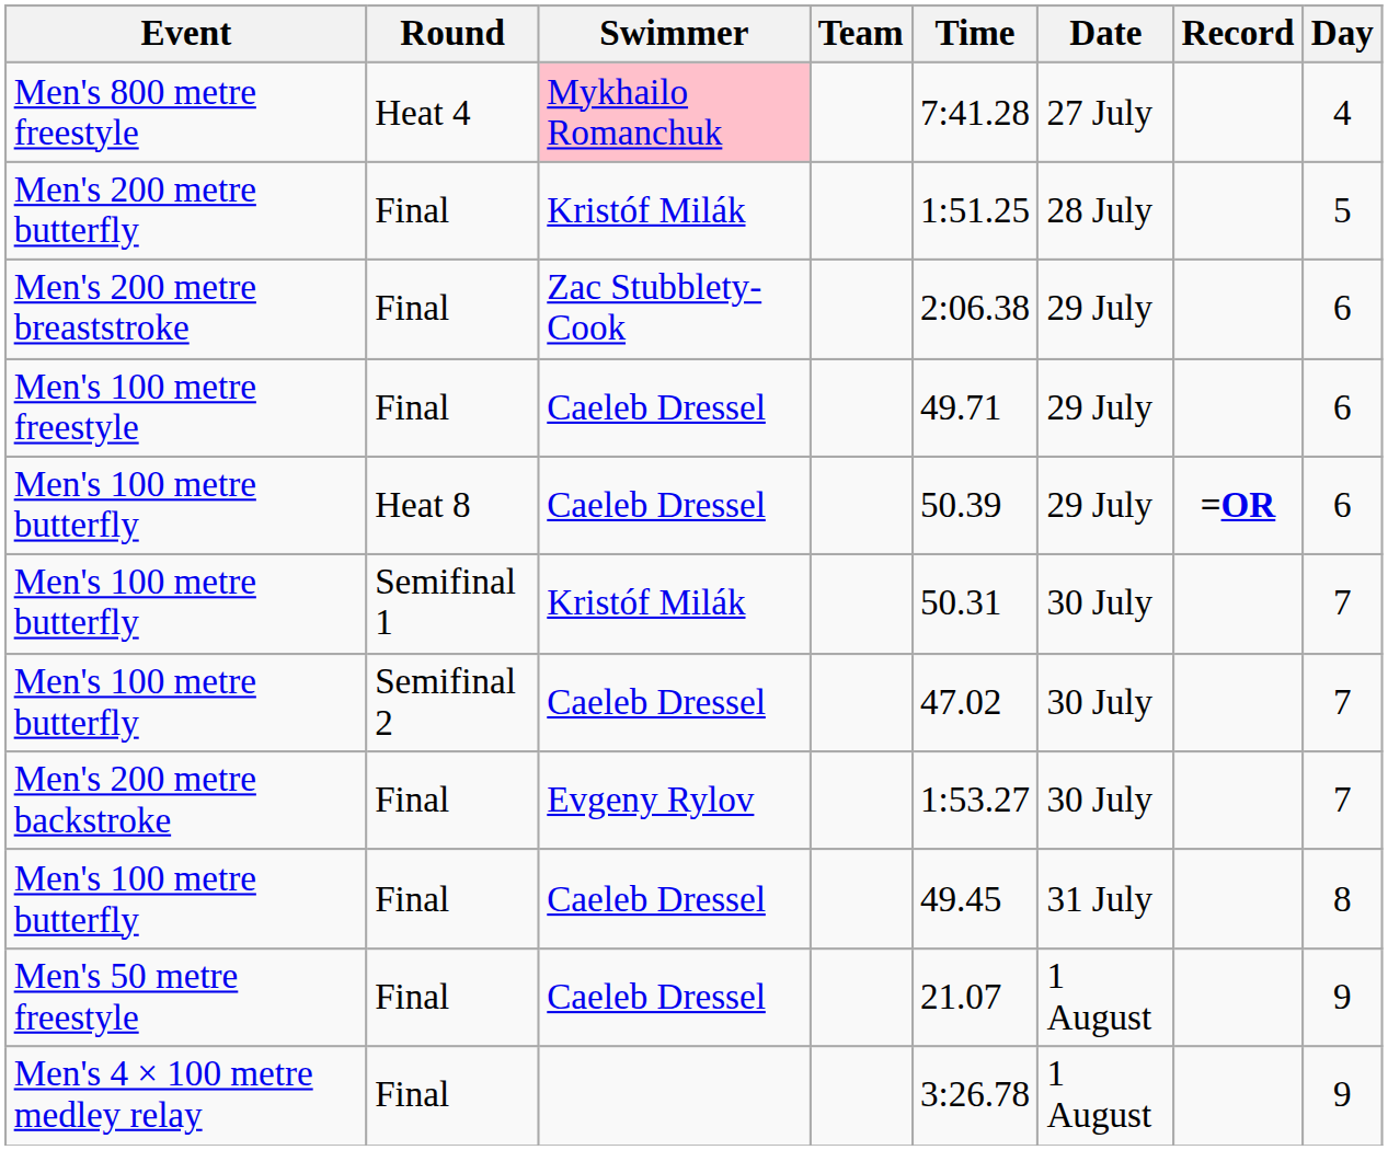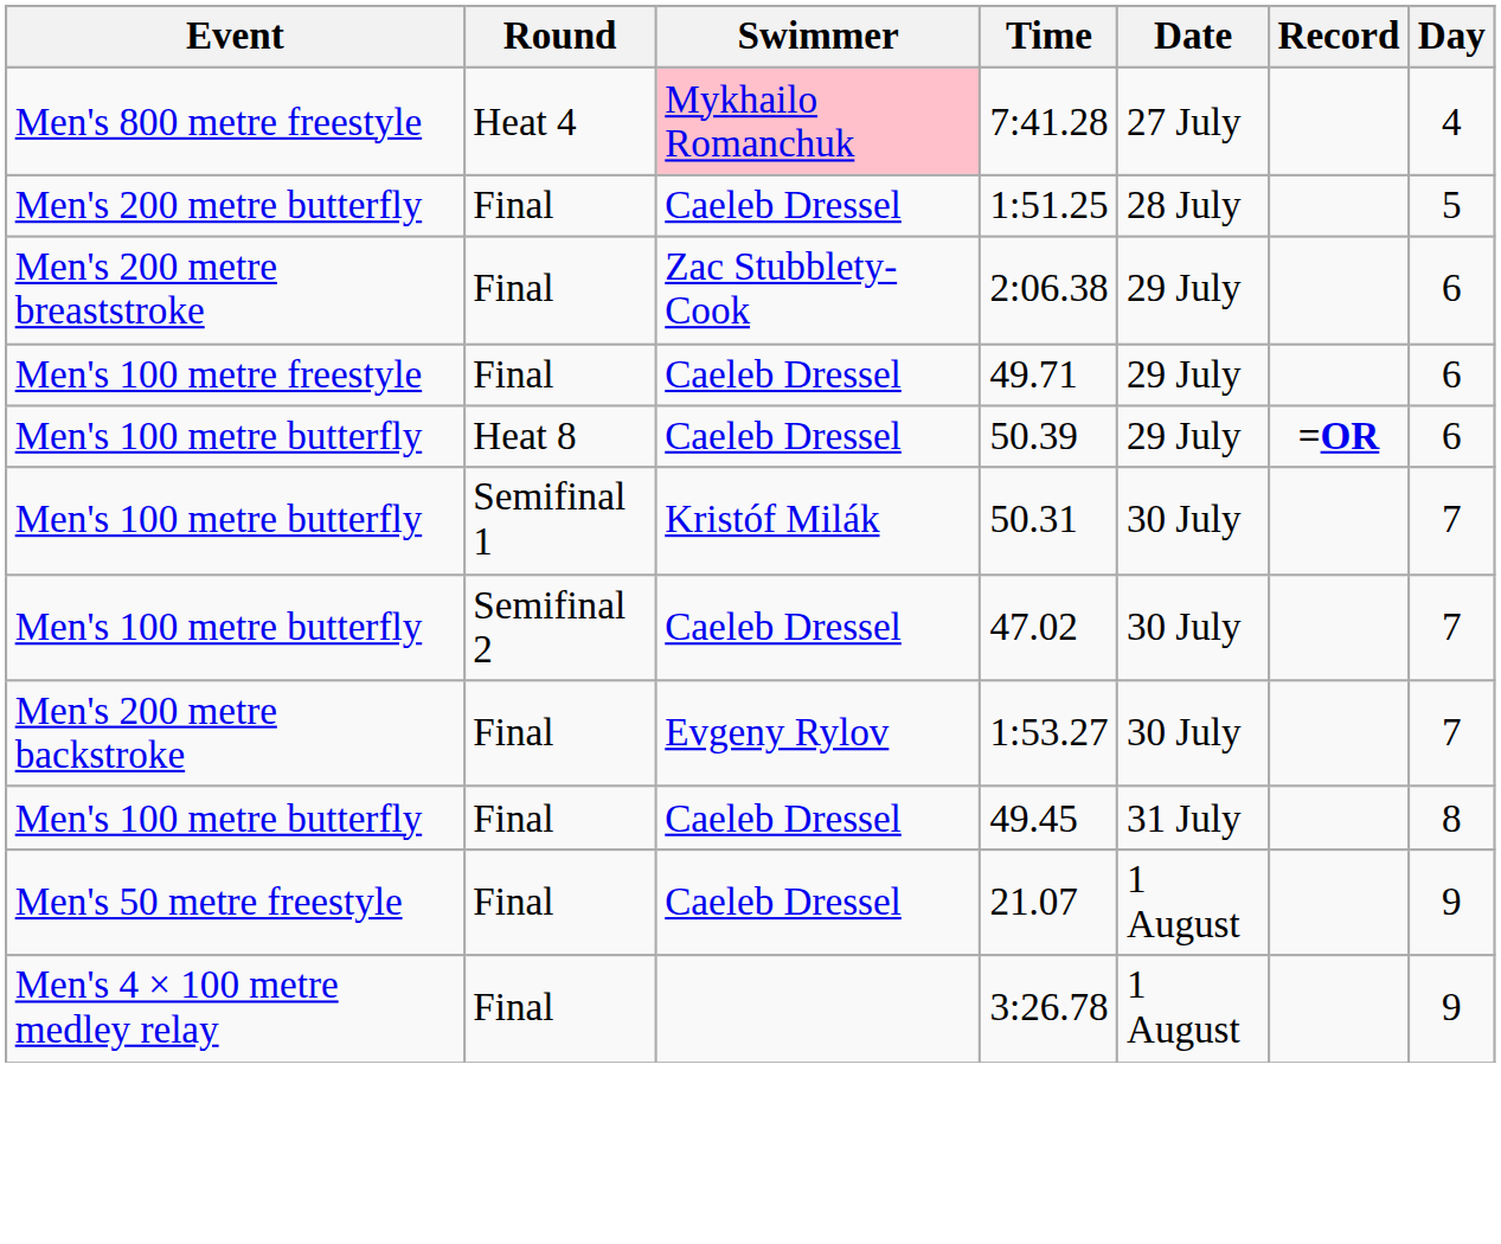 <table class="wikitable sortable">
 <tr>
 <th>Event</th>
 <th>Round</th>
 <th>Swimmer</th>
-<th>Team</th>
 <th>Time</th>
 <th>Date</th>
 <th>Record</th>
 <th>Day</th>
 </tr>
 <tr>
 <td><a href='#'>Men's 800 metre freestyle</a></td>
 <td>Heat 4</td>
 <td style="background: pink;"><a href='#'>Mykhailo Romanchuk</a></td>
-<td align="left"></td>
 <td>7:41.28</td>
 <td>27 July</td>
 <td align="center"></td>
 <td align="center">4</td>
 </tr>
 <tr>
 <td><a href='#'>Men's 200 metre butterfly</a></td>
 <td>Final</td>
-<td><a href='#'>Kristóf Milák</a></td>
-<td align="left"></td>
+<td><a href='#'>Caeleb Dressel</a></td>
 <td>1:51.25</td>
 <td>28 July</td>
 <td align="center"></td>
 <td align="center">5</td>
 </tr>
 <tr>
 <td><a href='#'>Men's 200 metre breaststroke</a></td>
 <td>Final</td>
 <td><a href='#'>Zac Stubblety-Cook</a></td>
-<td align="left"></td>
 <td>2:06.38</td>
 <td>29 July</td>
 <td align="center"></td>
 <td align="center">6</td>
 </tr>
 <tr>
 <td><a href='#'>Men's 100 metre freestyle</a></td>
 <td>Final</td>
 <td><a href='#'>Caeleb Dressel</a></td>
-<td align="left"></td>
 <td>49.71</td>
 <td>29 July</td>
 <td align="center"></td>
 <td align="center">6</td>
 </tr>
 <tr>
 <td><a href='#'>Men's 100 metre butterfly</a></td>
 <td>Heat 8</td>
 <td><a href='#'>Caeleb Dressel</a></td>
-<td align="left"></td>
 <td>50.39</td>
 <td>29 July</td>
 <td align="center"><strong>=<a href='#'>OR</a></strong></td>
 <td align="center">6</td>
 </tr>
 <tr>
 <td><a href='#'>Men's 100 metre butterfly</a></td>
 <td>Semifinal 1</td>
 <td><a href='#'>Kristóf Milák</a></td>
-<td align="left"></td>
 <td>50.31</td>
 <td>30 July</td>
 <td align="center"></td>
 <td align="center">7</td>
 </tr>
 <tr>
 <td><a href='#'>Men's 100 metre butterfly</a></td>
 <td>Semifinal 2</td>
 <td><a href='#'>Caeleb Dressel</a></td>
-<td align="left"></td>
 <td>47.02</td>
 <td>30 July</td>
 <td align="center"></td>
 <td align="center">7</td>
 </tr>
 <tr>
 <td><a href='#'>Men's 200 metre backstroke</a></td>
 <td>Final</td>
 <td><a href='#'>Evgeny Rylov</a></td>
-<td align="left"></td>
 <td>1:53.27</td>
 <td>30 July</td>
 <td align="center"></td>
 <td align="center">7</td>
 </tr>
 <tr>
 <td><a href='#'>Men's 100 metre butterfly</a></td>
 <td>Final</td>
 <td><a href='#'>Caeleb Dressel</a></td>
-<td align="left"></td>
 <td>49.45</td>
 <td>31 July</td>
 <td align="center"></td>
 <td align="center">8</td>
 </tr>
 <tr>
 <td><a href='#'>Men's 50 metre freestyle</a></td>
 <td>Final</td>
 <td><a href='#'>Caeleb Dressel</a></td>
-<td align="left"></td>
 <td>21.07</td>
 <td>1 August</td>
 <td align="center"></td>
 <td align="center">9</td>
 </tr>
 <tr>
 <td><a href='#'>Men's 4 × 100 metre medley relay</a></td>
 <td>Final</td>
 <td></td>
-<td align="left"></td>
 <td>3:26.78</td>
 <td>1 August</td>
 <td align="center"></td>
 <td align="center">9</td>
 </tr>
 </table>
